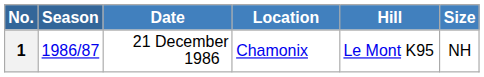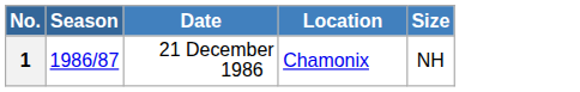 <table class="wikitable sortable" style="font-size:86%; line-height:15px; text-align:left; border:grey solid 1px; border-collapse:collapse; background:#ffffff;">
 <tr style="background:#efefef;">
 <th style="background-color:#369; color:white; width:10px;">No.</th>
 <th style="background-color:#369; color:white;  width:30px;">Season</th>
 <th style="background-color:#4180be; color:white; width:105px;">Date</th>
 <th style="background-color:#4180be; color:white; width:86px;">Location</th>
-<th style="background-color:#4180be; color:white; width:80px;">Hill</th>
 <th style="background-color:#4180be; color:white; width:25px;">Size</th>
 </tr>
 <tr>
 <th scope=row style="text-align:center;">1</th>
 <td align=center><a href='#'>1986/87</a></td>
 <td align=right>21 December 1986  </td>
 <td> <a href='#'>Chamonix</a></td>
-<td><a href='#'>Le Mont</a> K95</td>
 <td align=center>NH</td>
 </tr>
 </table>
